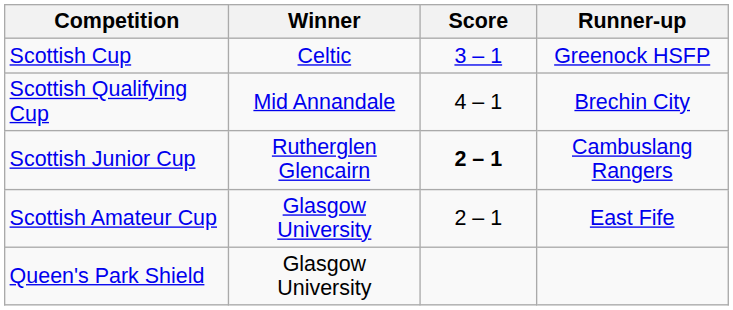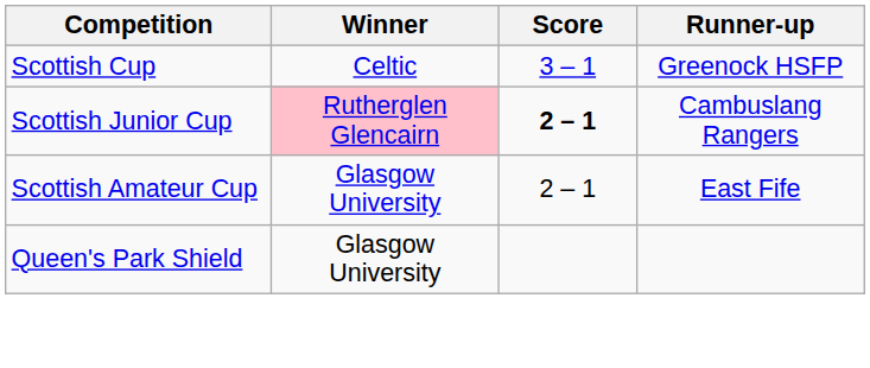 <table class="wikitable" style="text-align: center;">
 <tr>
 <th width=160>Competition</th>
 <th width=135>Winner</th>
 <th width=80>Score</th>
 <th width=135>Runner-up</th>
 </tr>
 <tr>
 <td align=left><a href='#'>Scottish Cup</a></td>
 <td><a href='#'>Celtic</a></td>
 <td><a href='#'>3 – 1</a></td>
 <td><a href='#'>Greenock HSFP</a></td>
 </tr>
 <tr>
-<td align=left><a href='#'>Scottish Qualifying Cup</a></td>
-<td><a href='#'>Mid Annandale</a></td>
-<td>4 – 1</td>
-<td><a href='#'>Brechin City</a></td>
-</tr>
-<tr>
 <td align=left><a href='#'>Scottish Junior Cup</a></td>
-<td><a href='#'>Rutherglen Glencairn</a></td>
+<td style="background: pink;"><a href='#'>Rutherglen Glencairn</a></td>
 <td><strong>2 – 1</strong></td>
 <td><a href='#'>Cambuslang Rangers</a></td>
 </tr>
 <tr>
 <td align=left><a href='#'>Scottish Amateur Cup</a></td>
 <td><a href='#'>Glasgow University</a></td>
 <td>2 – 1</td>
 <td><a href='#'>East Fife</a></td>
 </tr>
 <tr>
 <td align=left><a href='#'>Queen's Park Shield</a></td>
 <td>Glasgow University</td>
 <td></td>
 <td></td>
 </tr>
 </table>
